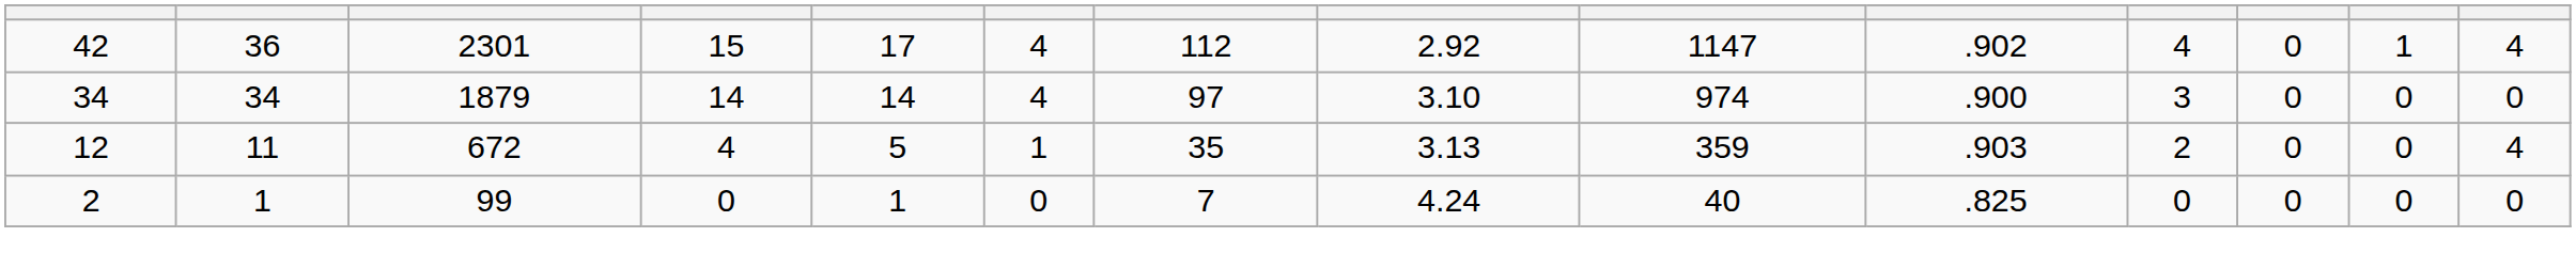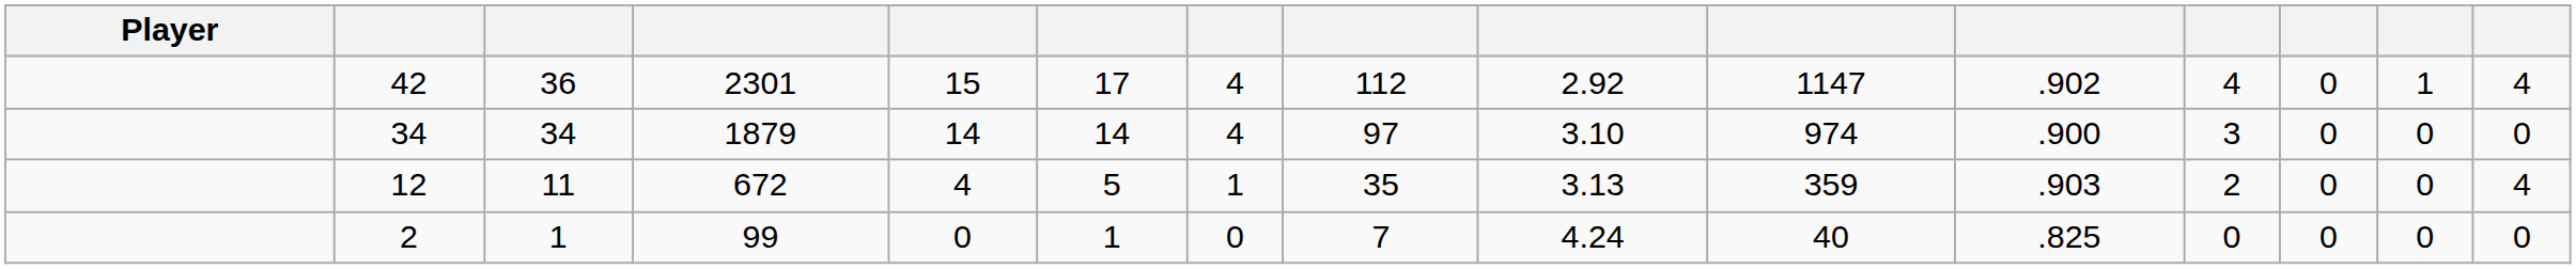 <table class="wikitable sortable" style="width:100%;">
 <tr style="text-align:center; background:#ddd;">
+<th>Player</th>
 <th></th>
 <th></th>
 <th></th>
 <th></th>
 <th></th>
 <th></th>
 <th></th>
 <th></th>
 <th></th>
 <th></th>
 <th></th>
 <th></th>
 <th></th>
 <th></th>
 </tr>
 <tr align=center>
+<td></td>
 <td>42</td>
 <td>36</td>
 <td>2301</td>
 <td>15</td>
 <td>17</td>
 <td>4</td>
 <td>112</td>
 <td>2.92</td>
 <td>1147</td>
 <td>.902</td>
 <td>4</td>
 <td>0</td>
 <td>1</td>
 <td>4</td>
 </tr>
 <tr align=center>
+<td></td>
 <td>34</td>
 <td>34</td>
 <td>1879</td>
 <td>14</td>
 <td>14</td>
 <td>4</td>
 <td>97</td>
 <td>3.10</td>
 <td>974</td>
 <td>.900</td>
 <td>3</td>
 <td>0</td>
 <td>0</td>
 <td>0</td>
 </tr>
 <tr align=center>
+<td></td>
 <td>12</td>
 <td>11</td>
 <td>672</td>
 <td>4</td>
 <td>5</td>
 <td>1</td>
 <td>35</td>
 <td>3.13</td>
 <td>359</td>
 <td>.903</td>
 <td>2</td>
 <td>0</td>
 <td>0</td>
 <td>4</td>
 </tr>
 <tr align=center>
+<td></td>
 <td>2</td>
 <td>1</td>
 <td>99</td>
 <td>0</td>
 <td>1</td>
 <td>0</td>
 <td>7</td>
 <td>4.24</td>
 <td>40</td>
 <td>.825</td>
 <td>0</td>
 <td>0</td>
 <td>0</td>
 <td>0</td>
 </tr>
 </table>
